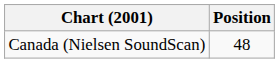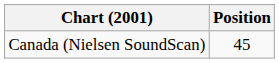 <table class="wikitable sortable">
 <tr>
 <th>Chart (2001)</th>
 <th>Position</th>
 </tr>
 <tr>
 <td>Canada (Nielsen SoundScan)</td>
-<td align=center>48</td>
+<td align=center>45</td>
 </tr>
 </table>
